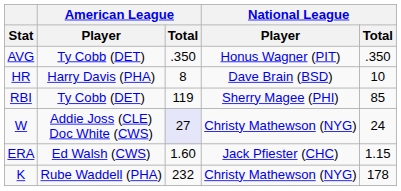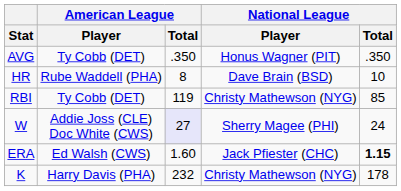 <table class="wikitable" style="text-align:center;">
 <tr>
 <th></th>
 <th colspan=2><a href='#'>American League</a></th>
 <th colspan=2><a href='#'>National League</a></th>
 </tr>
 <tr>
 <th>Stat</th>
 <th>Player</th>
 <th>Total</th>
 <th>Player</th>
 <th>Total</th>
 </tr>
 <tr>
 <td><a href='#'>AVG</a></td>
 <td><a href='#'>Ty Cobb</a> (<a href='#'>DET</a>)</td>
 <td>.350</td>
 <td><a href='#'>Honus Wagner</a> (<a href='#'>PIT</a>)</td>
 <td>.350</td>
 </tr>
 <tr>
 <td><a href='#'>HR</a></td>
-<td><a href='#'>Harry Davis</a> (<a href='#'>PHA</a>)</td>
+<td><a href='#'>Rube Waddell</a> (<a href='#'>PHA</a>)</td>
 <td>8</td>
 <td><a href='#'>Dave Brain</a> (<a href='#'>BSD</a>)</td>
 <td>10</td>
 </tr>
 <tr>
 <td><a href='#'>RBI</a></td>
 <td><a href='#'>Ty Cobb</a> (<a href='#'>DET</a>)</td>
 <td>119</td>
-<td><a href='#'>Sherry Magee</a> (<a href='#'>PHI</a>)</td>
+<td><a href='#'>Christy Mathewson</a> (<a href='#'>NYG</a>)</td>
 <td>85</td>
 </tr>
 <tr>
 <td><a href='#'>W</a></td>
 <td><a href='#'>Addie Joss</a> (<a href='#'>CLE</a>)<br><a href='#'>Doc White</a> (<a href='#'>CWS</a>)</td>
 <td style="background: lavender;">27</td>
-<td><a href='#'>Christy Mathewson</a> (<a href='#'>NYG</a>)</td>
+<td><a href='#'>Sherry Magee</a> (<a href='#'>PHI</a>)</td>
 <td>24</td>
 </tr>
 <tr>
 <td><a href='#'>ERA</a></td>
 <td><a href='#'>Ed Walsh</a> (<a href='#'>CWS</a>)</td>
 <td>1.60</td>
 <td><a href='#'>Jack Pfiester</a> (<a href='#'>CHC</a>)</td>
-<td>1.15</td>
+<td><strong>1.15</strong></td>
 </tr>
 <tr>
 <td><a href='#'>K</a></td>
-<td><a href='#'>Rube Waddell</a> (<a href='#'>PHA</a>)</td>
+<td><a href='#'>Harry Davis</a> (<a href='#'>PHA</a>)</td>
 <td>232</td>
 <td><a href='#'>Christy Mathewson</a> (<a href='#'>NYG</a>)</td>
 <td>178</td>
 </tr>
 </table>
